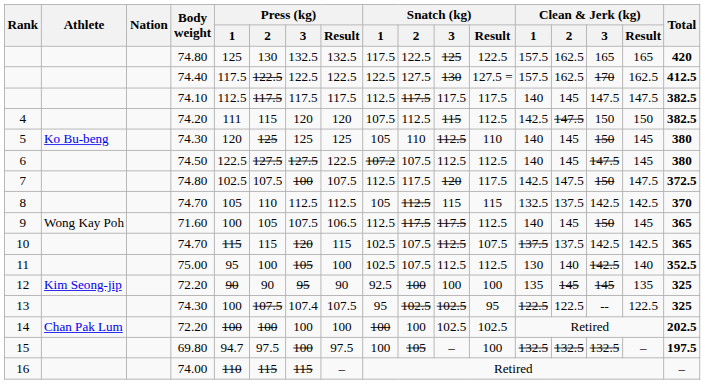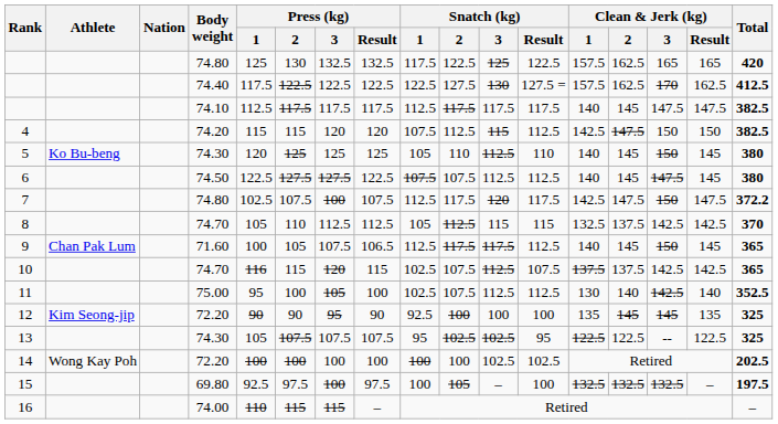 <table class="wikitable sortable" style="text-align:center;">
 <tr>
 <th rowspan=2>Rank</th>
 <th rowspan=2>Athlete</th>
 <th rowspan=2>Nation</th>
 <th rowspan=2>Body<br>weight</th>
 <th colspan=4>Press (kg)</th>
 <th colspan=4>Snatch (kg)</th>
 <th colspan=4>Clean & Jerk (kg)</th>
 <th rowspan=2>Total</th>
 </tr>
 <tr>
 <th>1</th>
 <th>2</th>
 <th>3</th>
 <th>Result</th>
 <th>1</th>
 <th>2</th>
 <th>3</th>
 <th>Result</th>
 <th>1</th>
 <th>2</th>
 <th>3</th>
 <th>Result</th>
 </tr>
 <tr>
 <td></td>
 <td align=left></td>
 <td align=left></td>
 <td>74.80</td>
 <td>125</td>
 <td>130</td>
 <td>132.5</td>
 <td>132.5 </td>
 <td>117.5</td>
 <td>122.5</td>
 <td><s>125</s></td>
 <td>122.5</td>
 <td>157.5</td>
 <td>162.5</td>
 <td>165</td>
 <td>165 </td>
 <td><strong>420</strong> </td>
 </tr>
 <tr>
 <td></td>
 <td align=left></td>
 <td align=left></td>
 <td>74.40</td>
 <td>117.5</td>
 <td><s>122.5</s></td>
 <td>122.5</td>
 <td>122.5</td>
 <td>122.5</td>
 <td>127.5</td>
 <td><s>130</s></td>
 <td>127.5 =</td>
 <td>157.5</td>
 <td>162.5</td>
 <td><s>170</s></td>
 <td>162.5</td>
 <td><strong>412.5</strong></td>
 </tr>
 <tr>
 <td></td>
 <td align=left></td>
 <td align=left></td>
 <td>74.10</td>
 <td>112.5</td>
 <td><s>117.5</s></td>
 <td>117.5</td>
 <td>117.5</td>
 <td>112.5</td>
 <td><s>117.5</s></td>
 <td>117.5</td>
 <td>117.5</td>
 <td>140</td>
 <td>145</td>
 <td>147.5</td>
 <td>147.5</td>
 <td><strong>382.5</strong></td>
 </tr>
 <tr>
 <td>4</td>
 <td align=left></td>
 <td align=left></td>
 <td>74.20</td>
-<td>111</td>
+<td>115</td>
 <td>115</td>
 <td>120</td>
 <td>120</td>
 <td>107.5</td>
 <td>112.5</td>
 <td><s>115</s></td>
 <td>112.5</td>
 <td>142.5</td>
 <td><s>147.5</s></td>
 <td>150</td>
 <td>150</td>
 <td><strong>382.5</strong></td>
 </tr>
 <tr>
 <td>5</td>
 <td align=left><a href='#'>Ko Bu-beng</a></td>
 <td align=left></td>
 <td>74.30</td>
 <td>120</td>
 <td><s>125</s></td>
 <td>125</td>
 <td>125</td>
 <td>105</td>
 <td>110</td>
 <td><s>112.5</s></td>
 <td>110</td>
 <td>140</td>
 <td>145</td>
 <td><s>150</s></td>
 <td>145</td>
 <td><strong>380</strong></td>
 </tr>
 <tr>
 <td>6</td>
 <td align=left></td>
 <td align=left></td>
 <td>74.50</td>
 <td>122.5</td>
 <td><s>127.5</s></td>
 <td><s>127.5</s></td>
 <td>122.5</td>
-<td><s>107.2</s></td>
+<td><s>107.5</s></td>
 <td>107.5</td>
 <td>112.5</td>
 <td>112.5</td>
 <td>140</td>
 <td>145</td>
 <td><s>147.5</s></td>
 <td>145</td>
 <td><strong>380</strong></td>
 </tr>
 <tr>
 <td>7</td>
 <td align=left></td>
 <td align=left></td>
 <td>74.80</td>
 <td>102.5</td>
 <td>107.5</td>
 <td><s>100</s></td>
 <td>107.5</td>
 <td>112.5</td>
 <td>117.5</td>
 <td><s>120</s></td>
 <td>117.5</td>
 <td>142.5</td>
 <td>147.5</td>
 <td><s>150</s></td>
 <td>147.5</td>
-<td><strong>372.5</strong></td>
+<td><strong>372.2</strong></td>
 </tr>
 <tr>
 <td>8</td>
 <td align=left></td>
 <td align=left></td>
 <td>74.70</td>
 <td>105</td>
 <td>110</td>
 <td>112.5</td>
 <td>112.5</td>
 <td>105</td>
 <td><s>112.5</s></td>
 <td>115</td>
 <td>115</td>
 <td>132.5</td>
 <td>137.5</td>
 <td>142.5</td>
 <td>142.5</td>
 <td><strong>370</strong></td>
 </tr>
 <tr>
 <td>9</td>
-<td align=left>Wong Kay Poh</td>
+<td align=left><a href='#'>Chan Pak Lum</a></td>
 <td align=left></td>
 <td>71.60</td>
 <td>100</td>
 <td>105</td>
 <td>107.5</td>
 <td>106.5</td>
 <td>112.5</td>
 <td><s>117.5</s></td>
 <td><s>117.5</s></td>
 <td>112.5</td>
 <td>140</td>
 <td>145</td>
 <td><s>150</s></td>
 <td>145</td>
 <td><strong>365</strong></td>
 </tr>
 <tr>
 <td>10</td>
 <td align=left></td>
 <td align=left></td>
 <td>74.70</td>
-<td><s>115</s></td>
+<td><s>116</s></td>
 <td>115</td>
 <td><s>120</s></td>
 <td>115</td>
 <td>102.5</td>
 <td>107.5</td>
 <td><s>112.5</s></td>
 <td>107.5</td>
 <td><s>137.5</s></td>
 <td>137.5</td>
 <td>142.5</td>
 <td>142.5</td>
 <td><strong>365</strong></td>
 </tr>
 <tr>
 <td>11</td>
 <td align=left></td>
 <td align=left></td>
 <td>75.00</td>
 <td>95</td>
 <td>100</td>
 <td><s>105</s></td>
 <td>100</td>
 <td>102.5</td>
 <td>107.5</td>
 <td>112.5</td>
 <td>112.5</td>
 <td>130</td>
 <td>140</td>
 <td><s>142.5</s></td>
 <td>140</td>
 <td><strong>352.5</strong></td>
 </tr>
 <tr>
 <td>12</td>
 <td align=left><a href='#'>Kim Seong-jip</a></td>
 <td align=left></td>
 <td>72.20</td>
 <td><s>90</s></td>
 <td>90</td>
 <td><s>95</s></td>
 <td>90</td>
 <td>92.5</td>
 <td><s>100</s></td>
 <td>100</td>
 <td>100</td>
 <td>135</td>
 <td><s>145</s></td>
 <td><s>145</s></td>
 <td>135</td>
 <td><strong>325</strong></td>
 </tr>
 <tr>
 <td>13</td>
 <td align=left></td>
 <td align=left></td>
 <td>74.30</td>
-<td>100</td>
+<td>105</td>
 <td><s>107.5</s></td>
-<td>107.4</td>
+<td>107.5</td>
 <td>107.5</td>
 <td>95</td>
 <td><s>102.5</s></td>
 <td><s>102.5</s></td>
 <td>95</td>
 <td><s>122.5</s></td>
 <td>122.5</td>
 <td>--</td>
 <td>122.5</td>
 <td><strong>325</strong></td>
 </tr>
 <tr>
 <td>14</td>
-<td align=left><a href='#'>Chan Pak Lum</a></td>
+<td align=left>Wong Kay Poh</td>
 <td align=left></td>
 <td>72.20</td>
 <td><s>100</s></td>
 <td><s>100</s></td>
 <td>100</td>
 <td>100</td>
 <td><s>100</s></td>
 <td>100</td>
 <td>102.5</td>
 <td>102.5</td>
 <td colspan=4>Retired</td>
 <td><strong>202.5</strong></td>
 </tr>
 <tr>
 <td>15</td>
 <td align=left></td>
 <td align=left></td>
 <td>69.80</td>
-<td>94.7</td>
+<td>92.5</td>
 <td>97.5</td>
 <td><s>100</s></td>
 <td>97.5</td>
 <td>100</td>
 <td><s>105</s></td>
 <td>–</td>
 <td>100</td>
 <td><s>132.5</s></td>
 <td><s>132.5</s></td>
 <td><s>132.5</s></td>
 <td>–</td>
 <td><strong>197.5</strong></td>
 </tr>
 <tr>
 <td>16</td>
 <td align=left></td>
 <td align=left></td>
 <td>74.00</td>
 <td><s>110</s></td>
 <td><s>115</s></td>
 <td><s>115</s></td>
 <td>–</td>
 <td colspan=8>Retired</td>
 <td>–</td>
 </tr>
 </table>
